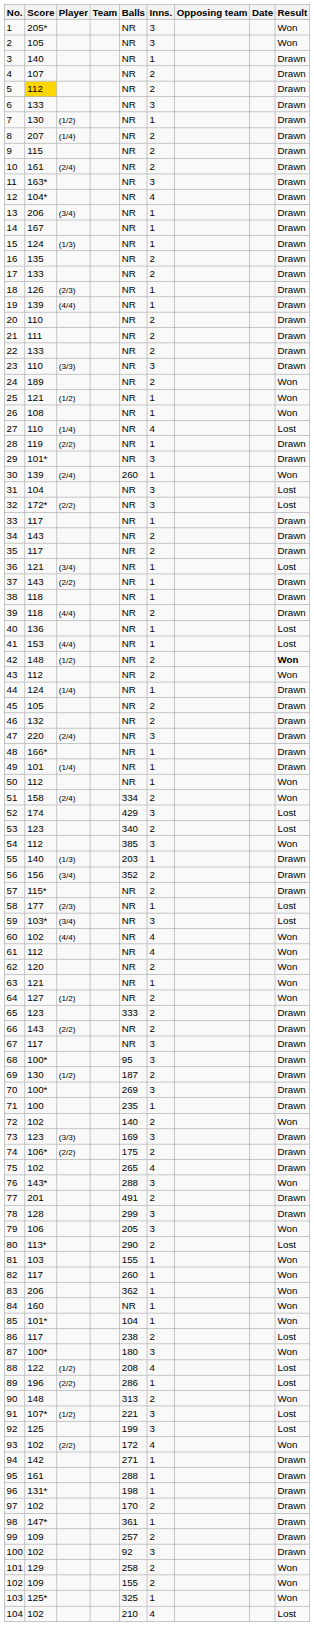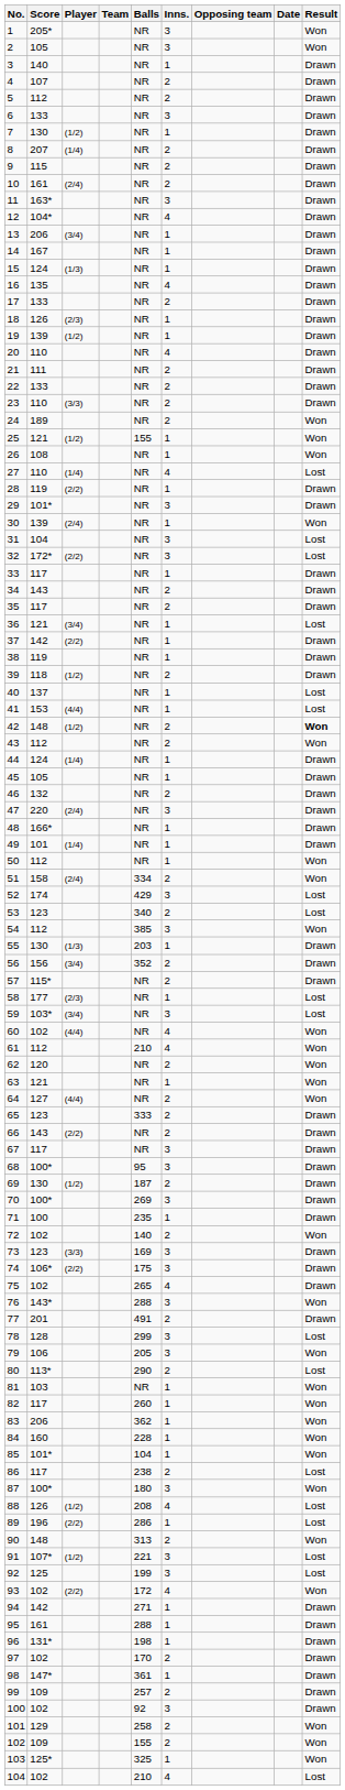 <table class="wikitable sortable" style="font-size:95%">
 <tr>
 <th>No.</th>
 <th>Score</th>
 <th>Player</th>
 <th>Team</th>
 <th>Balls</th>
 <th>Inns.</th>
 <th>Opposing team</th>
 <th>Date</th>
 <th>Result</th>
 </tr>
 <tr>
 <td>1</td>
 <td> 205*</td>
 <td></td>
 <td></td>
 <td> NR</td>
 <td>3</td>
 <td></td>
 <td></td>
 <td>Won</td>
 </tr>
 <tr>
 <td>2</td>
 <td> 105</td>
 <td></td>
 <td></td>
 <td> NR</td>
 <td>3</td>
 <td></td>
 <td></td>
 <td>Won</td>
 </tr>
 <tr>
 <td>3</td>
 <td> 140</td>
 <td></td>
 <td></td>
 <td> NR</td>
 <td>1</td>
 <td></td>
 <td></td>
 <td>Drawn</td>
 </tr>
 <tr>
 <td>4</td>
 <td> 107</td>
 <td></td>
 <td></td>
 <td> NR</td>
 <td>2</td>
 <td></td>
 <td></td>
 <td>Drawn</td>
 </tr>
 <tr>
 <td>5</td>
-<td style="background: gold;"> 112</td>
+<td> 112</td>
 <td></td>
 <td></td>
 <td> NR</td>
 <td>2</td>
 <td></td>
 <td></td>
 <td>Drawn</td>
 </tr>
 <tr>
 <td>6</td>
 <td> 133</td>
 <td></td>
 <td></td>
 <td> NR</td>
 <td>3</td>
 <td></td>
 <td></td>
 <td>Drawn</td>
 </tr>
 <tr>
 <td>7</td>
 <td> 130</td>
 <td> <small>(1/2)</small></td>
 <td></td>
 <td> NR</td>
 <td>1</td>
 <td></td>
 <td></td>
 <td>Drawn</td>
 </tr>
 <tr>
 <td>8</td>
 <td> 207</td>
 <td> <small>(1/4)</small></td>
 <td></td>
 <td> NR</td>
 <td>2</td>
 <td></td>
 <td></td>
 <td>Drawn</td>
 </tr>
 <tr>
 <td>9</td>
 <td> 115</td>
 <td></td>
 <td></td>
 <td> NR</td>
 <td>2</td>
 <td></td>
 <td></td>
 <td>Drawn</td>
 </tr>
 <tr>
 <td>10</td>
 <td> 161</td>
 <td> <small>(2/4)</small></td>
 <td></td>
 <td> NR</td>
 <td>2</td>
 <td></td>
 <td></td>
 <td>Drawn</td>
 </tr>
 <tr>
 <td>11</td>
 <td> 163*</td>
 <td></td>
 <td></td>
 <td> NR</td>
 <td>3</td>
 <td></td>
 <td></td>
 <td>Drawn</td>
 </tr>
 <tr>
 <td>12</td>
 <td> 104*</td>
 <td></td>
 <td></td>
 <td> NR</td>
 <td>4</td>
 <td></td>
 <td></td>
 <td>Drawn</td>
 </tr>
 <tr>
 <td>13</td>
 <td> 206</td>
 <td> <small>(3/4)</small></td>
 <td></td>
 <td> NR</td>
 <td>1</td>
 <td></td>
 <td></td>
 <td>Drawn</td>
 </tr>
 <tr>
 <td>14</td>
 <td> 167</td>
 <td></td>
 <td></td>
 <td> NR</td>
 <td>1</td>
 <td></td>
 <td></td>
 <td>Drawn</td>
 </tr>
 <tr>
 <td>15</td>
 <td> 124</td>
 <td> <small>(1/3)</small></td>
 <td></td>
 <td> NR</td>
 <td>1</td>
 <td></td>
 <td></td>
 <td>Drawn</td>
 </tr>
 <tr>
 <td>16</td>
 <td> 135</td>
 <td></td>
 <td></td>
 <td> NR</td>
-<td>2</td>
+<td>4</td>
 <td></td>
 <td></td>
 <td>Drawn</td>
 </tr>
 <tr>
 <td>17</td>
 <td> 133</td>
 <td></td>
 <td></td>
 <td> NR</td>
 <td>2</td>
 <td></td>
 <td></td>
 <td>Drawn</td>
 </tr>
 <tr>
 <td>18</td>
 <td> 126</td>
 <td> <small>(2/3)</small></td>
 <td></td>
 <td> NR</td>
 <td>1</td>
 <td></td>
 <td></td>
 <td>Drawn</td>
 </tr>
 <tr>
 <td>19</td>
 <td> 139</td>
-<td> <small>(4/4)</small></td>
+<td> <small>(1/2)</small></td>
 <td></td>
 <td> NR</td>
 <td>1</td>
 <td></td>
 <td></td>
 <td>Drawn</td>
 </tr>
 <tr>
 <td>20</td>
 <td> 110</td>
 <td></td>
 <td></td>
 <td> NR</td>
-<td>2</td>
+<td>4</td>
 <td></td>
 <td></td>
 <td>Drawn</td>
 </tr>
 <tr>
 <td>21</td>
 <td> 111</td>
 <td></td>
 <td></td>
 <td> NR</td>
 <td>2</td>
 <td></td>
 <td></td>
 <td>Drawn</td>
 </tr>
 <tr>
 <td>22</td>
 <td> 133</td>
 <td></td>
 <td></td>
 <td> NR</td>
 <td>2</td>
 <td></td>
 <td></td>
 <td>Drawn</td>
 </tr>
 <tr>
 <td>23</td>
 <td> 110</td>
 <td> <small>(3/3)</small></td>
 <td></td>
 <td> NR</td>
-<td>3</td>
+<td>2</td>
 <td></td>
 <td></td>
 <td>Drawn</td>
 </tr>
 <tr>
 <td>24</td>
 <td> 189</td>
 <td></td>
 <td></td>
 <td> NR</td>
 <td>2</td>
 <td></td>
 <td></td>
 <td>Won</td>
 </tr>
 <tr>
 <td>25</td>
 <td> 121</td>
 <td> <small>(1/2)</small></td>
 <td></td>
-<td> NR</td>
+<td> 155</td>
 <td>1</td>
 <td></td>
 <td></td>
 <td>Won</td>
 </tr>
 <tr>
 <td>26</td>
 <td> 108</td>
 <td></td>
 <td></td>
 <td> NR</td>
 <td>1</td>
 <td></td>
 <td></td>
 <td>Won</td>
 </tr>
 <tr>
 <td>27</td>
 <td> 110</td>
 <td> <small>(1/4)</small></td>
 <td></td>
 <td> NR</td>
 <td>4</td>
 <td></td>
 <td></td>
 <td>Lost</td>
 </tr>
 <tr>
 <td>28</td>
 <td> 119</td>
 <td> <small>(2/2)</small></td>
 <td></td>
 <td> NR</td>
 <td>1</td>
 <td></td>
 <td></td>
 <td>Drawn</td>
 </tr>
 <tr>
 <td>29</td>
 <td> 101*</td>
 <td></td>
 <td></td>
 <td> NR</td>
 <td>3</td>
 <td></td>
 <td></td>
 <td>Drawn</td>
 </tr>
 <tr>
 <td>30</td>
 <td> 139</td>
 <td> <small>(2/4)</small></td>
 <td></td>
-<td> 260</td>
+<td> NR</td>
 <td>1</td>
 <td></td>
 <td></td>
 <td>Won</td>
 </tr>
 <tr>
 <td>31</td>
 <td> 104</td>
 <td></td>
 <td></td>
 <td> NR</td>
 <td>3</td>
 <td></td>
 <td></td>
 <td>Lost</td>
 </tr>
 <tr>
 <td>32</td>
 <td> 172*</td>
 <td> <small>(2/2)</small></td>
 <td></td>
 <td> NR</td>
 <td>3</td>
 <td></td>
 <td></td>
 <td>Lost</td>
 </tr>
 <tr>
 <td>33</td>
 <td> 117</td>
 <td></td>
 <td></td>
 <td> NR</td>
 <td>1</td>
 <td></td>
 <td></td>
 <td>Drawn</td>
 </tr>
 <tr>
 <td>34</td>
 <td> 143</td>
 <td></td>
 <td></td>
 <td> NR</td>
 <td>2</td>
 <td></td>
 <td></td>
 <td>Drawn</td>
 </tr>
 <tr>
 <td>35</td>
 <td> 117</td>
 <td></td>
 <td></td>
 <td> NR</td>
 <td>2</td>
 <td></td>
 <td></td>
 <td>Drawn</td>
 </tr>
 <tr>
 <td>36</td>
 <td> 121</td>
 <td> <small>(3/4)</small></td>
 <td></td>
 <td> NR</td>
 <td>1</td>
 <td></td>
 <td></td>
 <td>Lost</td>
 </tr>
 <tr>
 <td>37</td>
-<td> 143</td>
+<td> 142</td>
 <td> <small>(2/2)</small></td>
 <td></td>
 <td> NR</td>
 <td>1</td>
 <td></td>
 <td></td>
 <td>Drawn</td>
 </tr>
 <tr>
 <td>38</td>
-<td> 118</td>
+<td> 119</td>
 <td></td>
 <td></td>
 <td> NR</td>
 <td>1</td>
 <td></td>
 <td></td>
 <td>Drawn</td>
 </tr>
 <tr>
 <td>39</td>
 <td> 118</td>
-<td> <small>(4/4)</small></td>
+<td> <small>(1/2)</small></td>
 <td></td>
 <td> NR</td>
 <td>2</td>
 <td></td>
 <td></td>
 <td>Drawn</td>
 </tr>
 <tr>
 <td>40</td>
-<td> 136</td>
+<td> 137</td>
 <td></td>
 <td></td>
 <td> NR</td>
 <td>1</td>
 <td></td>
 <td></td>
 <td>Lost</td>
 </tr>
 <tr>
 <td>41</td>
 <td> 153</td>
 <td> <small>(4/4)</small></td>
 <td></td>
 <td> NR</td>
 <td>1</td>
 <td></td>
 <td></td>
 <td>Lost</td>
 </tr>
 <tr>
 <td>42</td>
 <td> 148</td>
 <td> <small>(1/2)</small></td>
 <td></td>
 <td> NR</td>
 <td>2</td>
 <td></td>
 <td></td>
 <td><strong>Won</strong></td>
 </tr>
 <tr>
 <td>43</td>
 <td> 112</td>
 <td></td>
 <td></td>
 <td> NR</td>
 <td>2</td>
 <td></td>
 <td></td>
 <td>Won</td>
 </tr>
 <tr>
 <td>44</td>
 <td> 124</td>
 <td> <small>(1/4)</small></td>
 <td></td>
 <td> NR</td>
 <td>1</td>
 <td></td>
 <td></td>
 <td>Drawn</td>
 </tr>
 <tr>
 <td>45</td>
 <td> 105</td>
 <td></td>
 <td></td>
 <td> NR</td>
-<td>2</td>
+<td>1</td>
 <td></td>
 <td></td>
 <td>Drawn</td>
 </tr>
 <tr>
 <td>46</td>
 <td> 132</td>
 <td></td>
 <td></td>
 <td> NR</td>
 <td>2</td>
 <td></td>
 <td></td>
 <td>Drawn</td>
 </tr>
 <tr>
 <td>47</td>
 <td> 220</td>
 <td> <small>(2/4)</small></td>
 <td></td>
 <td> NR</td>
 <td>3</td>
 <td></td>
 <td></td>
 <td>Drawn</td>
 </tr>
 <tr>
 <td>48</td>
 <td> 166*</td>
 <td></td>
 <td></td>
 <td> NR</td>
 <td>1</td>
 <td></td>
 <td></td>
 <td>Drawn</td>
 </tr>
 <tr>
 <td>49</td>
 <td> 101</td>
 <td> <small>(1/4)</small></td>
 <td></td>
 <td> NR</td>
 <td>1</td>
 <td></td>
 <td></td>
 <td>Drawn</td>
 </tr>
 <tr>
 <td>50</td>
 <td> 112</td>
 <td></td>
 <td></td>
 <td> NR</td>
 <td>1</td>
 <td></td>
 <td></td>
 <td>Won</td>
 </tr>
 <tr>
 <td>51</td>
 <td> 158</td>
 <td> <small>(2/4)</small></td>
 <td></td>
 <td> 334</td>
 <td>2</td>
 <td></td>
 <td></td>
 <td>Won</td>
 </tr>
 <tr>
 <td>52</td>
 <td> 174</td>
 <td></td>
 <td></td>
 <td> 429</td>
 <td>3</td>
 <td></td>
 <td></td>
 <td>Lost</td>
 </tr>
 <tr>
 <td>53</td>
 <td> 123</td>
 <td></td>
 <td></td>
 <td> 340</td>
 <td>2</td>
 <td></td>
 <td></td>
 <td>Lost</td>
 </tr>
 <tr>
 <td>54</td>
 <td> 112</td>
 <td></td>
 <td></td>
 <td> 385</td>
 <td>3</td>
 <td></td>
 <td></td>
 <td>Won</td>
 </tr>
 <tr>
 <td>55</td>
-<td> 140</td>
+<td> 130</td>
 <td> <small>(1/3)</small></td>
 <td></td>
 <td> 203</td>
 <td>1</td>
 <td></td>
 <td></td>
 <td>Drawn</td>
 </tr>
 <tr>
 <td>56</td>
 <td> 156</td>
 <td> <small>(3/4)</small></td>
 <td></td>
 <td> 352</td>
 <td>2</td>
 <td></td>
 <td></td>
 <td>Drawn</td>
 </tr>
 <tr>
 <td>57</td>
 <td> 115*</td>
 <td></td>
 <td></td>
 <td> NR</td>
 <td>2</td>
 <td></td>
 <td></td>
 <td>Drawn</td>
 </tr>
 <tr>
 <td>58</td>
 <td> 177</td>
 <td> <small>(2/3)</small></td>
 <td></td>
 <td> NR</td>
 <td>1</td>
 <td></td>
 <td></td>
 <td>Lost</td>
 </tr>
 <tr>
 <td>59</td>
 <td> 103*</td>
 <td> <small>(3/4)</small></td>
 <td></td>
 <td> NR</td>
 <td>3</td>
 <td></td>
 <td></td>
 <td>Lost</td>
 </tr>
 <tr>
 <td>60</td>
 <td> 102</td>
 <td> <small>(4/4)</small></td>
 <td></td>
 <td> NR</td>
 <td>4</td>
 <td></td>
 <td></td>
 <td>Won</td>
 </tr>
 <tr>
 <td>61</td>
 <td> 112</td>
 <td></td>
 <td></td>
-<td> NR</td>
+<td> 210</td>
 <td>4</td>
 <td></td>
 <td></td>
 <td>Won</td>
 </tr>
 <tr>
 <td>62</td>
 <td> 120</td>
 <td></td>
 <td></td>
 <td> NR</td>
 <td>2</td>
 <td></td>
 <td></td>
 <td>Won</td>
 </tr>
 <tr>
 <td>63</td>
 <td> 121</td>
 <td></td>
 <td></td>
 <td> NR</td>
 <td>1</td>
 <td></td>
 <td></td>
 <td>Won</td>
 </tr>
 <tr>
 <td>64</td>
 <td> 127</td>
-<td> <small>(1/2)</small></td>
+<td> <small>(4/4)</small></td>
 <td></td>
 <td> NR</td>
 <td>2</td>
 <td></td>
 <td></td>
 <td>Won</td>
 </tr>
 <tr>
 <td>65</td>
 <td> 123</td>
 <td></td>
 <td></td>
 <td> 333</td>
 <td>2</td>
 <td></td>
 <td></td>
 <td>Drawn</td>
 </tr>
 <tr>
 <td>66</td>
 <td> 143</td>
 <td> <small>(2/2)</small></td>
 <td></td>
 <td> NR</td>
 <td>2</td>
 <td></td>
 <td></td>
 <td>Drawn</td>
 </tr>
 <tr>
 <td>67</td>
 <td> 117</td>
 <td></td>
 <td></td>
 <td> NR</td>
 <td>3</td>
 <td></td>
 <td></td>
 <td>Drawn</td>
 </tr>
 <tr>
 <td>68</td>
 <td> 100*</td>
 <td></td>
 <td></td>
 <td> 95</td>
 <td>3</td>
 <td></td>
 <td></td>
 <td>Drawn</td>
 </tr>
 <tr>
 <td>69</td>
 <td> 130</td>
 <td> <small>(1/2)</small></td>
 <td></td>
 <td> 187</td>
 <td>2</td>
 <td></td>
 <td></td>
 <td>Drawn</td>
 </tr>
 <tr>
 <td>70</td>
 <td> 100*</td>
 <td></td>
 <td></td>
 <td> 269</td>
 <td>3</td>
 <td></td>
 <td></td>
 <td>Drawn</td>
 </tr>
 <tr>
 <td>71</td>
 <td> 100</td>
 <td></td>
 <td></td>
 <td> 235</td>
 <td>1</td>
 <td></td>
 <td></td>
 <td>Drawn</td>
 </tr>
 <tr>
 <td>72</td>
 <td> 102</td>
 <td></td>
 <td></td>
 <td> 140</td>
 <td>2</td>
 <td></td>
 <td></td>
 <td>Won</td>
 </tr>
 <tr>
 <td>73</td>
 <td> 123</td>
 <td> <small>(3/3)</small></td>
 <td></td>
 <td> 169</td>
 <td>3</td>
 <td></td>
 <td></td>
 <td>Drawn</td>
 </tr>
 <tr>
 <td>74</td>
 <td> 106*</td>
 <td> <small>(2/2)</small></td>
 <td></td>
 <td> 175</td>
-<td>2</td>
+<td>3</td>
 <td></td>
 <td></td>
 <td>Drawn</td>
 </tr>
 <tr>
 <td>75</td>
 <td> 102</td>
 <td></td>
 <td></td>
 <td> 265</td>
 <td>4</td>
 <td></td>
 <td></td>
 <td>Drawn</td>
 </tr>
 <tr>
 <td>76</td>
 <td> 143*</td>
 <td></td>
 <td></td>
 <td> 288</td>
 <td>3</td>
 <td></td>
 <td></td>
 <td>Won</td>
 </tr>
 <tr>
 <td>77</td>
 <td> 201</td>
 <td></td>
 <td></td>
 <td> 491</td>
 <td>2</td>
 <td></td>
 <td></td>
 <td>Drawn</td>
 </tr>
 <tr>
 <td>78</td>
 <td> 128</td>
 <td></td>
 <td></td>
 <td> 299</td>
 <td>3</td>
 <td></td>
 <td></td>
-<td>Drawn</td>
+<td>Lost</td>
 </tr>
 <tr>
 <td>79</td>
 <td> 106</td>
 <td></td>
 <td></td>
 <td> 205</td>
 <td>3</td>
 <td></td>
 <td></td>
 <td>Won</td>
 </tr>
 <tr>
 <td>80</td>
 <td> 113*</td>
 <td></td>
 <td></td>
 <td> 290</td>
 <td>2</td>
 <td></td>
 <td></td>
 <td>Lost</td>
 </tr>
 <tr>
 <td>81</td>
 <td> 103</td>
 <td></td>
 <td></td>
-<td> 155</td>
+<td> NR</td>
 <td>1</td>
 <td></td>
 <td></td>
 <td>Won</td>
 </tr>
 <tr>
 <td>82</td>
 <td> 117</td>
 <td></td>
 <td></td>
 <td> 260</td>
 <td>1</td>
 <td></td>
 <td></td>
 <td>Won</td>
 </tr>
 <tr>
 <td>83</td>
 <td> 206</td>
 <td></td>
 <td></td>
 <td> 362</td>
 <td>1</td>
 <td></td>
 <td></td>
 <td>Won</td>
 </tr>
 <tr>
 <td>84</td>
 <td> 160</td>
 <td></td>
 <td></td>
-<td> NR</td>
+<td> 228</td>
 <td>1</td>
 <td></td>
 <td></td>
 <td>Won</td>
 </tr>
 <tr>
 <td>85</td>
 <td> 101*</td>
 <td></td>
 <td></td>
 <td> 104</td>
 <td>1</td>
 <td></td>
 <td></td>
 <td>Won</td>
 </tr>
 <tr>
 <td>86</td>
 <td> 117</td>
 <td></td>
 <td></td>
 <td> 238</td>
 <td>2</td>
 <td></td>
 <td></td>
 <td>Lost</td>
 </tr>
 <tr>
 <td>87</td>
 <td> 100*</td>
 <td></td>
 <td></td>
 <td> 180</td>
 <td>3</td>
 <td></td>
 <td></td>
 <td>Won</td>
 </tr>
 <tr>
 <td>88</td>
-<td> 122</td>
+<td> 126</td>
 <td> <small>(1/2)</small></td>
 <td></td>
 <td> 208</td>
 <td>4</td>
 <td></td>
 <td></td>
 <td>Lost</td>
 </tr>
 <tr>
 <td>89</td>
 <td> 196</td>
 <td> <small>(2/2)</small></td>
 <td></td>
 <td> 286</td>
 <td>1</td>
 <td></td>
 <td></td>
 <td>Lost</td>
 </tr>
 <tr>
 <td>90</td>
 <td> 148</td>
 <td></td>
 <td></td>
 <td> 313</td>
 <td>2</td>
 <td></td>
 <td></td>
 <td>Won</td>
 </tr>
 <tr>
 <td>91</td>
 <td> 107*</td>
 <td> <small>(1/2)</small></td>
 <td></td>
 <td> 221</td>
 <td>3</td>
 <td></td>
 <td></td>
 <td>Lost</td>
 </tr>
 <tr>
 <td>92</td>
 <td> 125</td>
 <td></td>
 <td></td>
 <td> 199</td>
 <td>3</td>
 <td></td>
 <td></td>
 <td>Lost</td>
 </tr>
 <tr>
 <td>93</td>
 <td> 102</td>
 <td> <small>(2/2)</small></td>
 <td></td>
 <td> 172</td>
 <td>4</td>
 <td></td>
 <td></td>
 <td>Won</td>
 </tr>
 <tr>
 <td>94</td>
 <td> 142</td>
 <td></td>
 <td></td>
 <td> 271</td>
 <td>1</td>
 <td></td>
 <td></td>
 <td>Drawn</td>
 </tr>
 <tr>
 <td>95</td>
 <td> 161</td>
 <td></td>
 <td></td>
 <td> 288</td>
 <td>1</td>
 <td></td>
 <td></td>
 <td>Drawn</td>
 </tr>
 <tr>
 <td>96</td>
 <td> 131*</td>
 <td></td>
 <td></td>
 <td> 198</td>
 <td>1</td>
 <td></td>
 <td></td>
 <td>Drawn</td>
 </tr>
 <tr>
 <td>97</td>
 <td> 102</td>
 <td></td>
 <td></td>
 <td> 170</td>
 <td>2</td>
 <td></td>
 <td></td>
 <td>Drawn</td>
 </tr>
 <tr>
 <td>98</td>
 <td> 147*</td>
 <td></td>
 <td></td>
 <td> 361</td>
 <td>1</td>
 <td></td>
 <td></td>
 <td>Drawn</td>
 </tr>
 <tr>
 <td>99</td>
 <td> 109</td>
 <td></td>
 <td></td>
 <td> 257</td>
 <td>2</td>
 <td></td>
 <td></td>
 <td>Drawn</td>
 </tr>
 <tr>
 <td>100</td>
 <td> 102</td>
 <td></td>
 <td></td>
 <td> 92</td>
 <td>3</td>
 <td></td>
 <td></td>
 <td>Drawn</td>
 </tr>
 <tr>
 <td>101</td>
 <td> 129</td>
 <td></td>
 <td></td>
 <td> 258</td>
 <td>2</td>
 <td></td>
 <td></td>
 <td>Won</td>
 </tr>
 <tr>
 <td>102</td>
 <td> 109</td>
 <td></td>
 <td></td>
 <td> 155</td>
 <td>2</td>
 <td></td>
 <td></td>
 <td>Won</td>
 </tr>
 <tr>
 <td>103</td>
 <td> 125*</td>
 <td></td>
 <td></td>
 <td> 325</td>
 <td>1</td>
 <td></td>
 <td></td>
 <td>Won</td>
 </tr>
 <tr>
 <td>104</td>
 <td> 102</td>
 <td></td>
 <td></td>
 <td> 210</td>
 <td>4</td>
 <td></td>
 <td></td>
 <td>Lost</td>
 </tr>
 </table>
